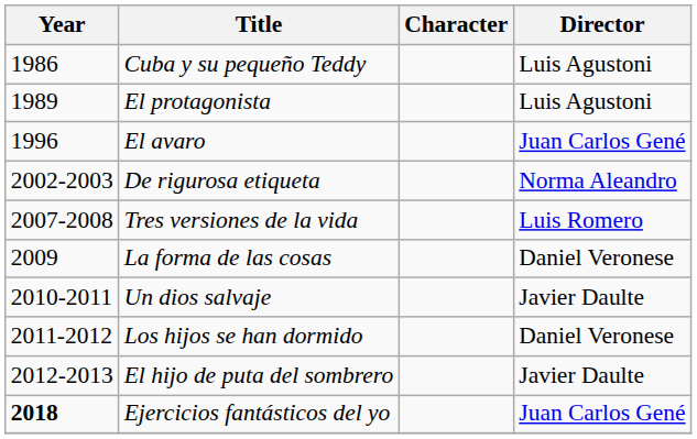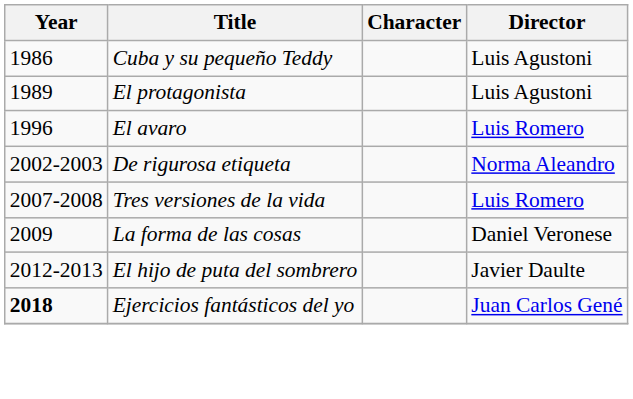 <table class="wikitable" style="font-size: 90%;">
 <tr>
 <th>Year</th>
 <th>Title</th>
 <th>Character</th>
 <th>Director</th>
 </tr>
 <tr>
 <td>1986</td>
 <td><em>Cuba y su pequeño Teddy</em></td>
 <td></td>
 <td>Luis Agustoni</td>
 </tr>
 <tr>
 <td>1989</td>
 <td><em>El protagonista</em></td>
 <td></td>
 <td>Luis Agustoni</td>
 </tr>
 <tr>
 <td>1996</td>
 <td><em>El avaro</em></td>
 <td></td>
-<td><a href='#'>Juan Carlos Gené</a></td>
+<td><a href='#'>Luis Romero</a></td>
 </tr>
 <tr>
 <td>2002-2003</td>
 <td><em>De rigurosa etiqueta</em></td>
 <td></td>
 <td><a href='#'>Norma Aleandro</a></td>
 </tr>
 <tr>
 <td>2007-2008</td>
 <td><em>Tres versiones de la vida</em></td>
 <td></td>
 <td><a href='#'>Luis Romero</a></td>
 </tr>
 <tr>
 <td>2009</td>
 <td><em>La forma de las cosas</em></td>
 <td></td>
 <td>Daniel Veronese</td>
 </tr>
 <tr>
-<td>2010-2011</td>
-<td><em>Un dios salvaje</em></td>
-<td></td>
-<td>Javier Daulte</td>
-</tr>
-<tr>
-<td>2011-2012</td>
-<td><em>Los hijos se han dormido</em></td>
-<td></td>
-<td>Daniel Veronese</td>
-</tr>
-<tr>
 <td>2012-2013</td>
 <td><em>El hijo de puta del sombrero</em></td>
 <td></td>
 <td>Javier Daulte</td>
 </tr>
 <tr>
 <td><strong>2018</strong></td>
 <td><em>Ejercicios fantásticos del yo</em></td>
 <td></td>
 <td><a href='#'>Juan Carlos Gené</a></td>
 </tr>
 <tr>
 </tr>
 </table>
